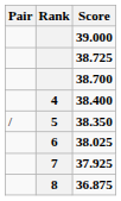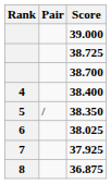 <table class="wikitable sortable">
 <tr>
+<th scope="col">Rank</th>
 <th scope="col">Pair</th>
-<th scope="col">Rank</th>
 <th scope="col">Score</th>
 </tr>
 <tr>
+<th scope="row"></th>
 <td></td>
-<th scope="row"></th>
 <td><strong>39.000</strong></td>
 </tr>
 <tr>
+<th scope="row"></th>
 <td></td>
-<th scope="row"></th>
 <td><strong>38.725</strong></td>
 </tr>
 <tr>
+<th scope="row"></th>
 <td></td>
-<th scope="row"></th>
 <td><strong>38.700</strong></td>
 </tr>
 <tr>
+<th scope="row">4</th>
 <td></td>
-<th scope="row">4</th>
 <td><strong>38.400</strong></td>
 </tr>
 <tr>
+<th scope="row">5</th>
 <td> / </td>
-<th scope="row">5</th>
 <td><strong>38.350</strong></td>
 </tr>
 <tr>
+<th scope="row">6</th>
 <td></td>
-<th scope="row">6</th>
 <td><strong>38.025</strong></td>
 </tr>
 <tr>
+<th scope="row">7</th>
 <td></td>
-<th scope="row">7</th>
 <td><strong>37.925</strong></td>
 </tr>
 <tr>
+<th scope="row">8</th>
 <td></td>
-<th scope="row">8</th>
 <td><strong>36.875</strong></td>
 </tr>
 </table>
